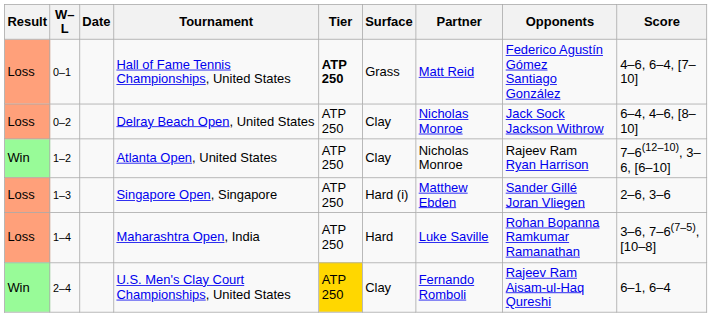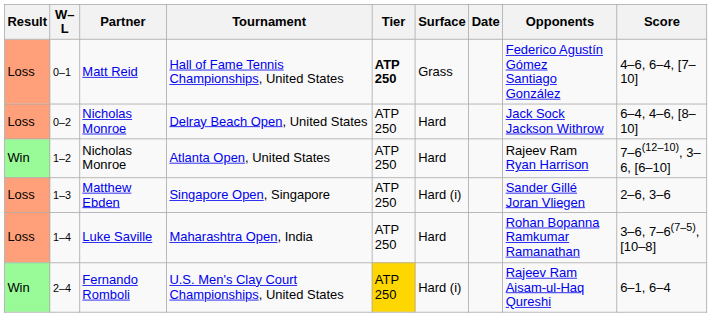 <table class="sortable wikitable">
 <tr>
 <th>Result</th>
 <th class="unsortable">W–L</th>
-<th>Date</th>
+<th>Partner</th>
 <th>Tournament</th>
 <th>Tier</th>
 <th>Surface</th>
-<th>Partner</th>
+<th>Date</th>
 <th>Opponents</th>
 <th class="unsortable">Score</th>
 </tr>
 <tr>
 <td bgcolor=FFA07A>Loss</td>
 <td><small>0–1</small></td>
-<td><a href='#'></a></td>
+<td> <a href='#'>Matt Reid</a></td>
 <td><a href='#'>Hall of Fame Tennis Championships</a>, United States</td>
 <td><strong>ATP 250</strong></td>
 <td>Grass</td>
-<td> <a href='#'>Matt Reid</a></td>
+<td><a href='#'></a></td>
 <td> <a href='#'>Federico Agustín Gómez</a><br> <a href='#'>Santiago González</a></td>
 <td>4–6, 6–4, [7–10]</td>
 </tr>
 <tr>
 <td bgcolor=FFA07A>Loss</td>
 <td><small>0–2</small></td>
-<td><a href='#'></a></td>
+<td> <a href='#'>Nicholas Monroe</a></td>
 <td><a href='#'>Delray Beach Open</a>, United States</td>
 <td>ATP 250</td>
-<td>Clay</td>
-<td> <a href='#'>Nicholas Monroe</a></td>
+<td>Hard</td>
+<td><a href='#'></a></td>
 <td> <a href='#'>Jack Sock</a><br> <a href='#'>Jackson Withrow</a></td>
 <td>6–4, 4–6, [8–10]</td>
 </tr>
 <tr>
 <td bgcolor=98FB98>Win</td>
 <td><small>1–2</small></td>
-<td><a href='#'></a></td>
+<td> Nicholas Monroe</td>
 <td><a href='#'>Atlanta Open</a>, United States</td>
 <td>ATP 250</td>
-<td>Clay</td>
-<td> Nicholas Monroe</td>
+<td>Hard</td>
+<td><a href='#'></a></td>
 <td> Rajeev Ram<br> <a href='#'>Ryan Harrison</a></td>
 <td>7–6<sup>(12–10)</sup>, 3–6, [6–10]</td>
 </tr>
 <tr>
 <td bgcolor=FFA07A>Loss</td>
 <td><small>1–3</small></td>
-<td><a href='#'></a></td>
+<td> <a href='#'>Matthew Ebden</a></td>
 <td><a href='#'>Singapore Open</a>, Singapore</td>
 <td>ATP 250</td>
 <td>Hard (i)</td>
-<td> <a href='#'>Matthew Ebden</a></td>
+<td><a href='#'></a></td>
 <td> <a href='#'>Sander Gillé</a><br> <a href='#'>Joran Vliegen</a></td>
 <td>2–6, 3–6</td>
 </tr>
 <tr>
 <td bgcolor=FFA07A>Loss</td>
 <td><small>1–4</small></td>
-<td><a href='#'></a></td>
+<td> <a href='#'>Luke Saville</a></td>
 <td><a href='#'>Maharashtra Open</a>, India</td>
 <td>ATP 250</td>
 <td>Hard</td>
-<td> <a href='#'>Luke Saville</a></td>
+<td><a href='#'></a></td>
 <td> <a href='#'>Rohan Bopanna</a> <br>  <a href='#'>Ramkumar Ramanathan</a></td>
 <td>3–6, 7–6<sup>(7–5)</sup>, [10–8]</td>
 </tr>
 <tr>
 <td bgcolor=98FB98>Win</td>
 <td><small>2–4</small></td>
-<td><a href='#'></a></td>
+<td> <a href='#'>Fernando Romboli</a></td>
 <td><a href='#'>U.S. Men's Clay Court Championships</a>, United States</td>
 <td style="background: gold;">ATP 250</td>
-<td>Clay</td>
-<td> <a href='#'>Fernando Romboli</a></td>
+<td>Hard (i)</td>
+<td><a href='#'></a></td>
 <td> <a href='#'>Rajeev Ram</a><br> <a href='#'>Aisam-ul-Haq Qureshi</a></td>
 <td>6–1, 6–4</td>
 </tr>
 </table>
